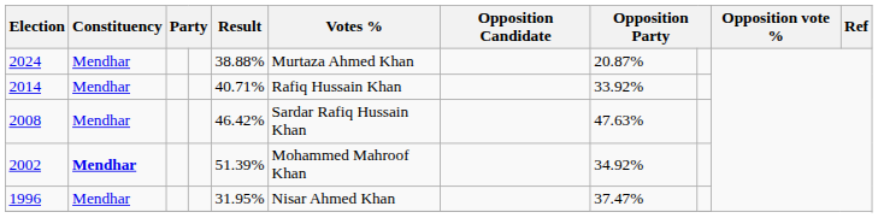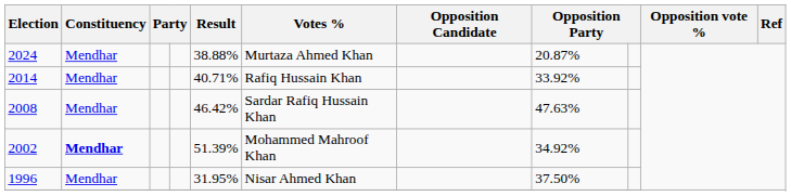 <table class="wikitable sortable">
 <tr>
 <th>Election</th>
 <th>Constituency</th>
 <th colspan="2">Party</th>
 <th>Result</th>
 <th>Votes %</th>
 <th>Opposition Candidate</th>
 <th colspan="2">Opposition Party</th>
 <th>Opposition vote %</th>
 <th>Ref</th>
 </tr>
 <tr>
 <td><a href='#'>2024</a></td>
 <td><a href='#'>Mendhar</a></td>
 <td></td>
 <td></td>
 <td>38.88%</td>
 <td>Murtaza Ahmed Khan</td>
 <td></td>
 <td>20.87%</td>
 <td></td>
 </tr>
 <tr>
 <td><a href='#'>2014</a></td>
 <td><a href='#'>Mendhar</a></td>
 <td></td>
 <td></td>
 <td>40.71%</td>
 <td>Rafiq Hussain Khan</td>
 <td></td>
 <td>33.92%</td>
 <td></td>
 </tr>
 <tr>
 <td><a href='#'>2008</a></td>
 <td><a href='#'>Mendhar</a></td>
 <td></td>
 <td></td>
 <td>46.42%</td>
 <td>Sardar Rafiq Hussain Khan</td>
 <td></td>
 <td>47.63%</td>
 <td></td>
 </tr>
 <tr>
 <td><a href='#'>2002</a></td>
 <td><strong><a href='#'>Mendhar</a></strong></td>
 <td></td>
 <td></td>
 <td>51.39%</td>
 <td>Mohammed Mahroof Khan</td>
 <td></td>
 <td>34.92%</td>
 <td></td>
 </tr>
 <tr>
 <td><a href='#'>1996</a></td>
 <td><a href='#'>Mendhar</a></td>
 <td></td>
 <td></td>
 <td>31.95%</td>
 <td>Nisar Ahmed Khan</td>
 <td></td>
-<td>37.47%</td>
+<td>37.50%</td>
 <td></td>
 </tr>
 <tr>
 </tr>
 </table>
